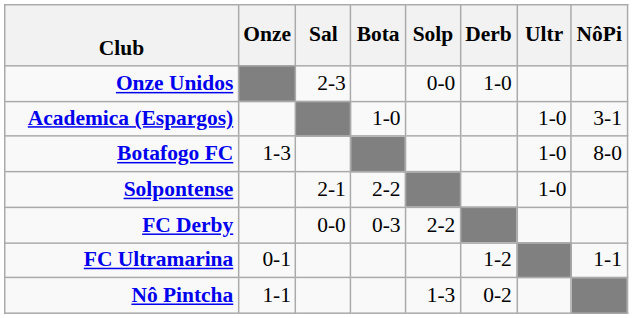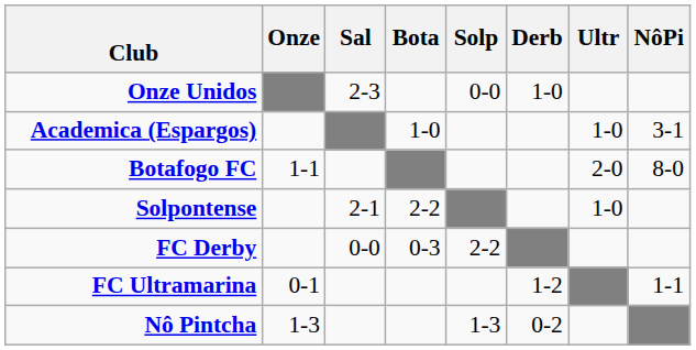 <table cellspacing="0" cellpadding="3" style="background-color: #f9f9f9; font-size: 90%; text-align: right" class="wikitable">
 <tr>
 <th width=150><br>Club</th>
 <th width=30><strong>Onze</strong></th>
 <th width=30><strong>Sal</strong></th>
 <th width=30><strong>Bota</strong></th>
 <th width=30><strong>Solp</strong></th>
 <th width=30><strong>Derb</strong></th>
 <th width=30><strong>Ultr</strong></th>
 <th width=30><strong>NôPi</strong></th>
 </tr>
 <tr>
 <td align=right><strong><a href='#'>Onze Unidos</a></strong></td>
 <td bgcolor="#808080"></td>
 <td>2-3</td>
 <td></td>
 <td>0-0</td>
 <td>1-0</td>
 <td></td>
 <td></td>
 </tr>
 <tr>
 <td align=right><strong><a href='#'>Academica (Espargos)</a></strong></td>
 <td></td>
 <td bgcolor="#808080"></td>
 <td>1-0</td>
 <td></td>
 <td></td>
 <td>1-0</td>
 <td>3-1</td>
 </tr>
 <tr>
 <td align=right><strong><a href='#'>Botafogo FC</a></strong></td>
-<td>1-3</td>
+<td>1-1</td>
 <td></td>
 <td bgcolor="#808080"></td>
 <td></td>
 <td></td>
-<td>1-0</td>
+<td>2-0</td>
 <td>8-0</td>
 </tr>
 <tr>
 <td align=right><strong><a href='#'>Solpontense</a></strong></td>
 <td></td>
 <td>2-1</td>
 <td>2-2</td>
 <td bgcolor="#808080"></td>
 <td></td>
 <td>1-0</td>
 <td></td>
 </tr>
 <tr>
 <td align=right><strong><a href='#'>FC Derby</a></strong></td>
 <td></td>
 <td>0-0</td>
 <td>0-3</td>
 <td>2-2</td>
 <td bgcolor="#808080"></td>
 <td></td>
 <td></td>
 </tr>
 <tr>
 <td align=right><strong><a href='#'>FC Ultramarina</a></strong></td>
 <td>0-1</td>
 <td></td>
 <td></td>
 <td></td>
 <td>1-2</td>
 <td bgcolor="#808080"></td>
 <td>1-1</td>
 </tr>
 <tr>
 <td align=right><strong><a href='#'>Nô Pintcha</a></strong></td>
-<td>1-1</td>
+<td>1-3</td>
 <td></td>
 <td></td>
 <td>1-3</td>
 <td>0-2</td>
 <td></td>
 <td bgcolor="#808080"></td>
 </tr>
 </table>
